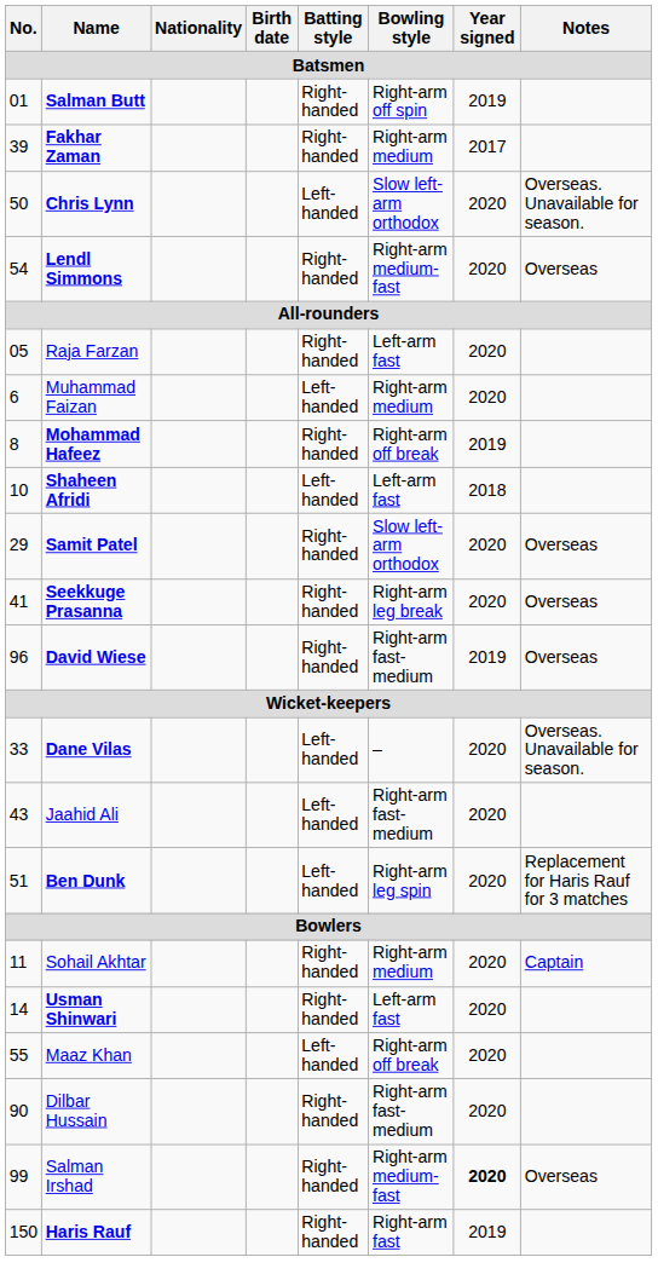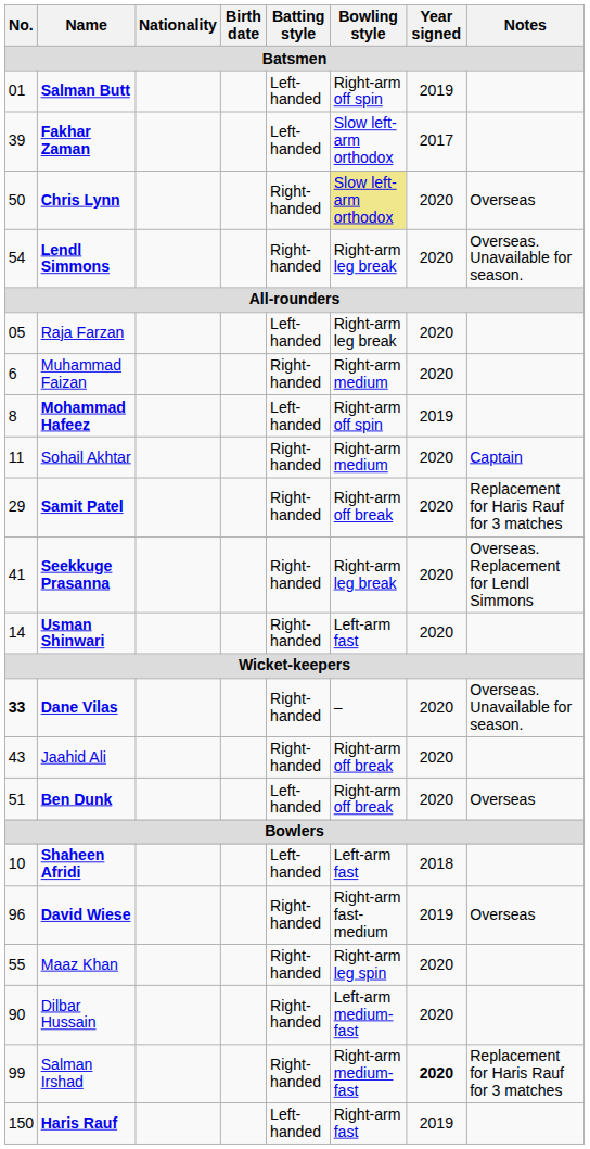 <table class="wikitable">
 <tr>
 <th>No.</th>
 <th>Name</th>
 <th>Nationality</th>
 <th>Birth date</th>
 <th>Batting style</th>
 <th>Bowling style</th>
 <th>Year signed</th>
 <th>Notes</th>
 </tr>
 <tr>
 <th colspan="8" style="background:#dcdcdc; text-align:center;">Batsmen</th>
 </tr>
 <tr>
 <td>01</td>
 <td><strong><a href='#'>Salman Butt</a></strong></td>
 <td></td>
 <td></td>
-<td>Right-handed</td>
+<td>Left-handed</td>
 <td>Right-arm <a href='#'>off spin</a></td>
 <td style="text-align:center;">2019</td>
 <td></td>
 </tr>
 <tr>
 <td>39</td>
 <td><strong><a href='#'>Fakhar Zaman</a></strong></td>
 <td></td>
 <td></td>
-<td>Right-handed</td>
-<td>Right-arm <a href='#'>medium</a></td>
+<td>Left-handed</td>
+<td><a href='#'>Slow left-arm orthodox</a></td>
 <td style="text-align:center;">2017</td>
 <td></td>
 </tr>
 <tr>
 <td>50</td>
 <td><strong><a href='#'>Chris Lynn</a></strong></td>
 <td></td>
 <td></td>
-<td>Left-handed</td>
-<td><a href='#'>Slow left-arm orthodox</a></td>
+<td>Right-handed</td>
+<td style="background: khaki;"><a href='#'>Slow left-arm orthodox</a></td>
 <td style="text-align:center;">2020</td>
-<td>Overseas. Unavailable for season.</td>
+<td>Overseas</td>
 </tr>
 <tr>
 <td>54</td>
 <td><strong><a href='#'>Lendl Simmons</a></strong></td>
 <td></td>
 <td></td>
 <td>Right-handed</td>
-<td>Right-arm <a href='#'>medium-fast</a></td>
+<td>Right-arm <a href='#'>leg break</a></td>
 <td style="text-align:center;">2020</td>
-<td>Overseas</td>
+<td>Overseas. Unavailable for season.</td>
 </tr>
 <tr>
 <th colspan="8" style="background:#dcdcdc; text-align:center;">All-rounders</th>
 </tr>
 <tr>
 <td>05</td>
 <td><a href='#'>Raja Farzan</a></td>
 <td></td>
 <td></td>
-<td>Right-handed</td>
-<td>Left-arm <a href='#'>fast</a></td>
+<td>Left-handed</td>
+<td>Right-arm leg break</td>
 <td style="text-align:center;">2020</td>
 <td></td>
 </tr>
 <tr>
 <td>6</td>
 <td><a href='#'>Muhammad Faizan</a></td>
 <td></td>
 <td></td>
-<td>Left-handed</td>
+<td>Right-handed</td>
 <td>Right-arm <a href='#'>medium</a></td>
 <td style="text-align:center;">2020</td>
 <td></td>
 </tr>
 <tr>
 <td>8</td>
 <td><strong><a href='#'>Mohammad Hafeez</a></strong></td>
 <td></td>
 <td></td>
+<td>Left-handed</td>
+<td>Right-arm <a href='#'>off spin</a></td>
+<td style="text-align:center;">2019</td>
+<td></td>
+</tr>
+<tr>
+<td>11</td>
+<td><a href='#'>Sohail Akhtar</a></td>
+<td></td>
+<td></td>
+<td>Right-handed</td>
+<td>Right-arm <a href='#'>medium</a></td>
+<td style="text-align:center;">2020</td>
+<td><a href='#'>Captain</a></td>
+</tr>
+<tr>
+<td>29</td>
+<td><strong><a href='#'>Samit Patel</a></strong></td>
+<td></td>
+<td></td>
 <td>Right-handed</td>
 <td>Right-arm <a href='#'>off break</a></td>
-<td style="text-align:center;">2019</td>
+<td style="text-align:center;">2020</td>
+<td>Replacement for Haris Rauf for 3 matches</td>
+</tr>
+<tr>
+<td>41</td>
+<td><strong><a href='#'>Seekkuge Prasanna</a></strong></td>
 <td></td>
+<td></td>
+<td>Right-handed</td>
+<td>Right-arm <a href='#'>leg break</a></td>
+<td style="text-align:center;">2020</td>
+<td>Overseas. Replacement for Lendl Simmons</td>
+</tr>
+<tr>
+<td>14</td>
+<td><strong><a href='#'>Usman Shinwari</a></strong></td>
+<td></td>
+<td></td>
+<td>Right-handed</td>
+<td>Left-arm <a href='#'>fast</a></td>
+<td style="text-align:center;">2020</td>
+<td></td>
+</tr>
+<tr>
+<th colspan="8" style="background:#dcdcdc; text-align:center;">Wicket-keepers</th>
+</tr>
+<tr>
+<td><strong>33</strong></td>
+<td><strong><a href='#'>Dane Vilas</a></strong></td>
+<td></td>
+<td></td>
+<td>Right-handed</td>
+<td>–</td>
+<td style="text-align:center;">2020</td>
+<td>Overseas. Unavailable for season.</td>
+</tr>
+<tr>
+<td>43</td>
+<td><a href='#'>Jaahid Ali</a></td>
+<td></td>
+<td></td>
+<td>Right-handed</td>
+<td>Right-arm <a href='#'>off break</a></td>
+<td style="text-align:center;">2020</td>
+<td></td>
+</tr>
+<tr>
+<td>51</td>
+<td><strong><a href='#'>Ben Dunk</a></strong></td>
+<td></td>
+<td></td>
+<td>Left-handed</td>
+<td>Right-arm <a href='#'>off break</a></td>
+<td style="text-align:center;">2020</td>
+<td>Overseas</td>
+</tr>
+<tr>
+<th colspan="8" style="background:#dcdcdc; text-align:center;">Bowlers</th>
 </tr>
 <tr>
 <td>10</td>
 <td><strong><a href='#'>Shaheen Afridi</a></strong></td>
 <td></td>
 <td></td>
 <td>Left-handed</td>
 <td>Left-arm <a href='#'>fast</a></td>
 <td style="text-align:center;">2018</td>
 <td></td>
 </tr>
 <tr>
-<td>29</td>
-<td><strong><a href='#'>Samit Patel</a></strong></td>
-<td></td>
-<td></td>
-<td>Right-handed</td>
-<td><a href='#'>Slow left-arm orthodox</a></td>
-<td style="text-align:center;">2020</td>
-<td>Overseas</td>
-</tr>
-<tr>
-<td>41</td>
-<td><strong><a href='#'>Seekkuge Prasanna</a></strong></td>
-<td></td>
-<td></td>
-<td>Right-handed</td>
-<td>Right-arm <a href='#'>leg break</a></td>
-<td style="text-align:center;">2020</td>
-<td>Overseas</td>
-</tr>
-<tr>
 <td>96</td>
 <td><strong><a href='#'>David Wiese</a></strong></td>
 <td></td>
 <td></td>
 <td>Right-handed</td>
 <td>Right-arm fast-medium</td>
 <td style="text-align:center;">2019</td>
 <td>Overseas</td>
 </tr>
 <tr>
-<th colspan="8" style="background:#dcdcdc; text-align:center;">Wicket-keepers</th>
-</tr>
-<tr>
-<td>33</td>
-<td><strong><a href='#'>Dane Vilas</a></strong></td>
-<td></td>
-<td></td>
-<td>Left-handed</td>
-<td>–</td>
-<td style="text-align:center;">2020</td>
-<td>Overseas. Unavailable for season.</td>
-</tr>
-<tr>
-<td>43</td>
-<td><a href='#'>Jaahid Ali</a></td>
-<td></td>
-<td></td>
-<td>Left-handed</td>
-<td>Right-arm fast-medium</td>
-<td style="text-align:center;">2020</td>
-<td></td>
-</tr>
-<tr>
-<td>51</td>
-<td><strong><a href='#'>Ben Dunk</a></strong></td>
-<td></td>
-<td></td>
-<td>Left-handed</td>
-<td>Right-arm <a href='#'>leg spin</a></td>
-<td style="text-align:center;">2020</td>
-<td>Replacement for Haris Rauf for 3 matches</td>
-</tr>
-<tr>
-<th colspan="8" style="background:#dcdcdc; text-align:center;">Bowlers</th>
-</tr>
-<tr>
-<td>11</td>
-<td><a href='#'>Sohail Akhtar</a></td>
-<td></td>
-<td></td>
-<td>Right-handed</td>
-<td>Right-arm <a href='#'>medium</a></td>
-<td style="text-align:center;">2020</td>
-<td><a href='#'>Captain</a></td>
-</tr>
-<tr>
-<td>14</td>
-<td><strong><a href='#'>Usman Shinwari</a></strong></td>
-<td></td>
-<td></td>
-<td>Right-handed</td>
-<td>Left-arm <a href='#'>fast</a></td>
-<td style="text-align:center;">2020</td>
-<td></td>
-</tr>
-<tr>
 <td>55</td>
 <td><a href='#'>Maaz Khan</a></td>
 <td></td>
 <td></td>
-<td>Left-handed</td>
-<td>Right-arm <a href='#'>off break</a></td>
+<td>Right-handed</td>
+<td>Right-arm <a href='#'>leg spin</a></td>
 <td style="text-align:center;">2020</td>
 <td></td>
 </tr>
 <tr>
 <td>90</td>
 <td><a href='#'>Dilbar Hussain</a></td>
 <td></td>
 <td></td>
 <td>Right-handed</td>
-<td>Right-arm fast-medium</td>
+<td>Left-arm <a href='#'>medium-fast</a></td>
 <td style="text-align:center;">2020</td>
 <td></td>
 </tr>
 <tr>
 <td>99</td>
 <td><a href='#'>Salman Irshad</a></td>
 <td></td>
 <td></td>
 <td>Right-handed</td>
 <td>Right-arm <a href='#'>medium-fast</a></td>
 <td style="text-align:center;"><strong>2020</strong></td>
-<td>Overseas</td>
+<td>Replacement for Haris Rauf for 3 matches</td>
 </tr>
 <tr>
 <td>150</td>
 <td><strong><a href='#'>Haris Rauf</a></strong></td>
 <td></td>
 <td></td>
-<td>Right-handed</td>
+<td>Left-handed</td>
 <td>Right-arm <a href='#'>fast</a></td>
 <td style="text-align:center;">2019</td>
 <td></td>
 </tr>
 </table>
